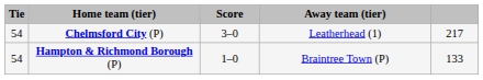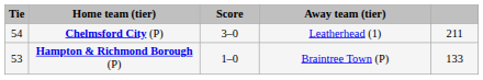 <table class="wikitable" style="width: 600px; background:WhiteSmoke; text-align:center; font-size:90%">
 <tr>
 <td scope="col" style="width:  5.00%; background:silver;"><strong>Tie</strong></td>
 <td scope="col" style="width: 36.25%; background:silver;"><strong>Home team (tier)</strong></td>
 <td scope="col" style="width: 12.50%; background:silver;"><strong>Score</strong></td>
 <td scope="col" style="width: 36.25%; background:silver;"><strong>Away team (tier)</strong></td>
 <td scope="col" style="width: 10.00%; background:silver;"><strong></strong></td>
 </tr>
 <tr>
 <td>54</td>
 <td><strong><a href='#'>Chelmsford City</a></strong> (P)</td>
 <td>3–0</td>
 <td><a href='#'>Leatherhead</a> (1)</td>
-<td>217</td>
+<td>211</td>
 </tr>
 <tr>
-<td>54</td>
+<td>53</td>
 <td><strong><a href='#'>Hampton & Richmond Borough</a></strong> (P)</td>
 <td>1–0</td>
 <td><a href='#'>Braintree Town</a> (P)</td>
 <td>133</td>
 </tr>
 </table>
